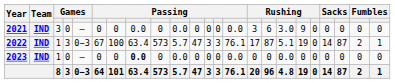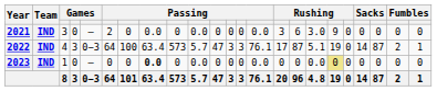 <table class="wikitable" style="text-align:center;">
 <tr>
 <th rowspan="2">Year</th>
 <th rowspan="2">Team</th>
 <th colspan="3">Games</th>
 <th colspan="9">Passing</th>
 <th colspan="5">Rushing</th>
 <th colspan="2">Sacks</th>
 <th colspan="2">Fumbles</th>
 </tr>
 <tr>
 <th></th>
 <th></th>
 <th></th>
 <th></th>
 <th></th>
 <th></th>
 <th></th>
 <th></th>
 <th></th>
 <th></th>
 <th></th>
 <th></th>
 <th></th>
 <th></th>
 <th></th>
 <th></th>
 <th></th>
 <th></th>
 <th></th>
 <th></th>
 <th></th>
 </tr>
 <tr>
 <th><a href='#'>2021</a></th>
 <th><a href='#'>IND</a></th>
 <td>3</td>
 <td>0</td>
 <td>—</td>
-<td>0</td>
+<td>2</td>
 <td>0</td>
 <td>0.0</td>
 <td>0</td>
 <td>0.0</td>
 <td>0</td>
 <td>0</td>
 <td>0</td>
 <td>0.0</td>
 <td>3</td>
 <td>6</td>
 <td>3.0</td>
 <td>9</td>
 <td>0</td>
 <td>0</td>
 <td>0</td>
 <td>0</td>
 <td>0</td>
 </tr>
 <tr>
 <th><a href='#'>2022</a></th>
 <th><a href='#'>IND</a></th>
-<td>1</td>
+<td>4</td>
 <td>3</td>
 <td>0−3</td>
-<td>67</td>
+<td>64</td>
 <td>100</td>
 <td>63.4</td>
 <td>573</td>
 <td>5.7</td>
 <td>47</td>
 <td>3</td>
 <td>3</td>
 <td>76.1</td>
 <td>17</td>
 <td>87</td>
 <td>5.1</td>
 <td>19</td>
 <td>0</td>
 <td>14</td>
 <td>87</td>
 <td>2</td>
 <td>1</td>
 </tr>
 <tr>
 <th><a href='#'>2023</a></th>
 <th><a href='#'>IND</a></th>
 <td>1</td>
 <td>0</td>
 <td>—</td>
 <td>0</td>
 <td>0</td>
 <td><strong>0.0</strong></td>
 <td>0</td>
 <td>0.0</td>
 <td>0</td>
 <td>0</td>
 <td>0</td>
 <td>0.0</td>
 <td>0</td>
 <td>0</td>
 <td>0.0</td>
-<td>0</td>
+<td style="background: khaki;">0</td>
 <td>0</td>
 <td>0</td>
 <td>0</td>
 <td>0</td>
 <td>0</td>
 </tr>
 <tr>
 <th colspan="2"></th>
 <th>8</th>
 <th>3</th>
 <th>0−3</th>
 <th>64</th>
 <th>101</th>
 <th>63.4</th>
 <th>573</th>
 <th>5.7</th>
 <th>47</th>
 <th>3</th>
 <th>3</th>
 <th>76.1</th>
 <th>20</th>
 <th>96</th>
 <th>4.8</th>
 <th>19</th>
 <th>0</th>
 <th>14</th>
 <th>87</th>
 <th>2</th>
 <th>1</th>
 </tr>
 </table>
